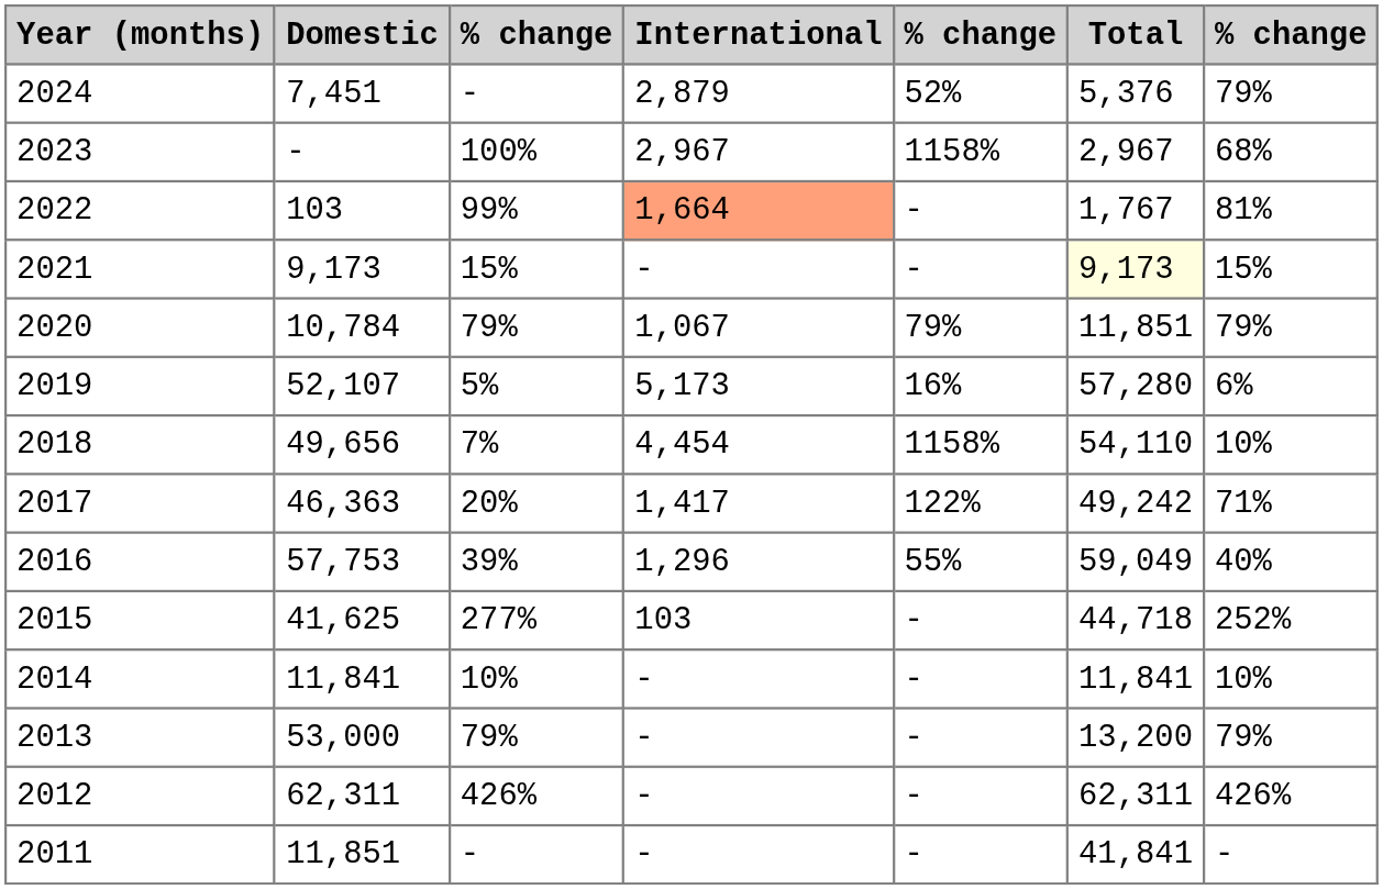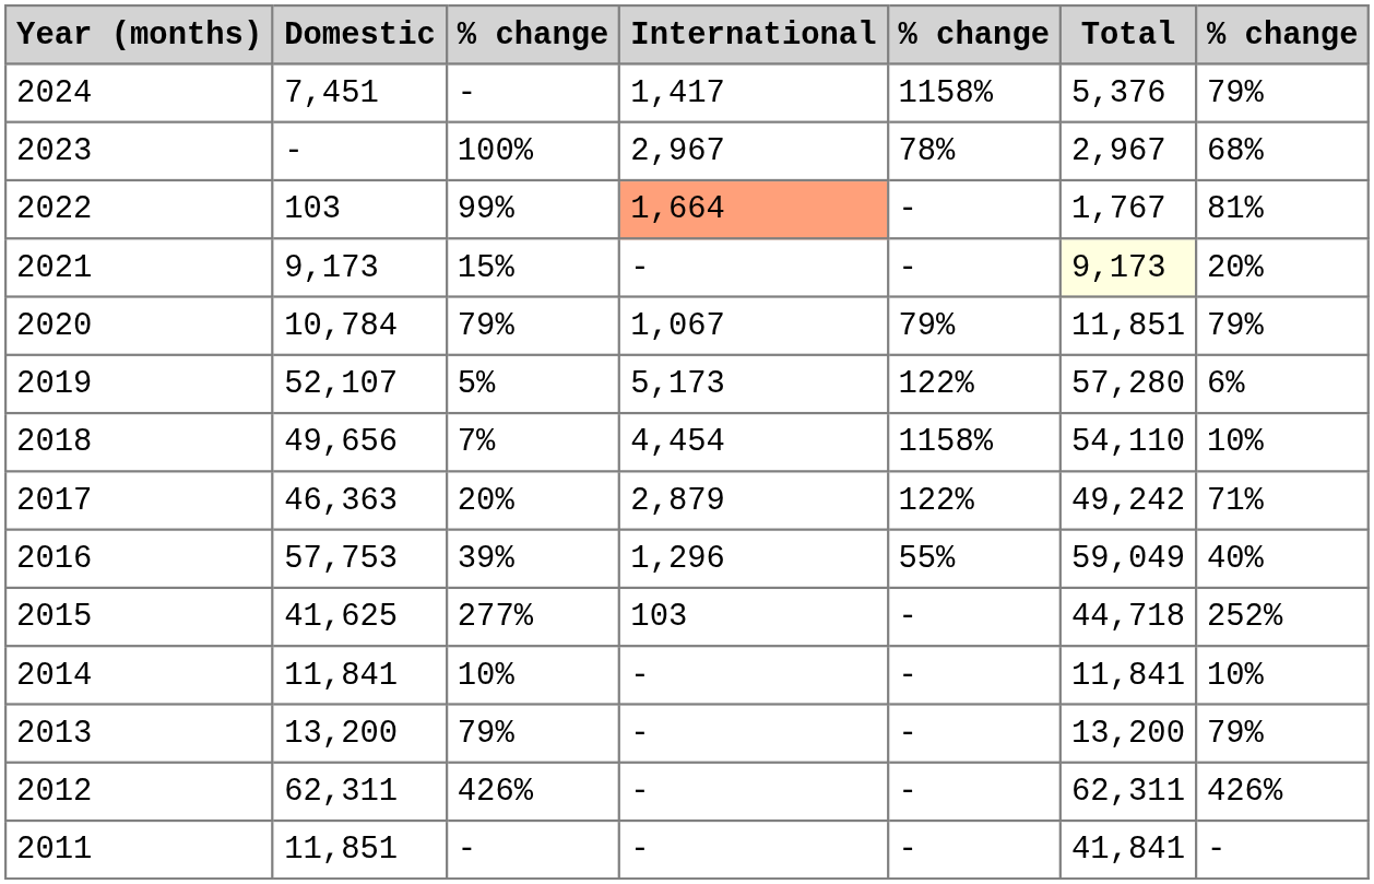 <table class="toccolours" border="1" cellpadding="4" style="border-collapse:collapse">
 <tr bgcolor=lightgrey>
 <th>Year (months)</th>
 <th>Domestic</th>
 <th>% change</th>
 <th>International</th>
 <th>% change</th>
 <th>Total</th>
 <th>% change</th>
 </tr>
 <tr>
 <td>2024</td>
 <td>7,451</td>
 <td>-</td>
-<td>2,879</td>
-<td> 52%</td>
+<td>1,417</td>
+<td> 1158%</td>
 <td>5,376</td>
 <td> 79%</td>
 </tr>
 <tr>
 <td>2023</td>
 <td>-</td>
 <td> 100%</td>
 <td>2,967</td>
-<td> 1158%</td>
+<td> 78%</td>
 <td>2,967</td>
 <td> 68%</td>
 </tr>
 <tr>
 <td>2022</td>
 <td>103</td>
 <td> 99%</td>
 <td style="background: lightsalmon;">1,664</td>
 <td>-</td>
 <td>1,767</td>
 <td> 81%</td>
 </tr>
 <tr>
 <td>2021</td>
 <td>9,173</td>
 <td> 15%</td>
 <td>-</td>
 <td>-</td>
 <td style="background: lightyellow;">9,173</td>
-<td> 15%</td>
+<td> 20%</td>
 </tr>
 <tr>
 <td>2020</td>
 <td>10,784</td>
 <td> 79%</td>
 <td>1,067</td>
 <td> 79%</td>
 <td>11,851</td>
 <td> 79%</td>
 </tr>
 <tr>
 <td>2019</td>
 <td>52,107</td>
 <td> 5%</td>
 <td>5,173</td>
-<td> 16%</td>
+<td> 122%</td>
 <td>57,280</td>
 <td> 6%</td>
 </tr>
 <tr>
 <td>2018</td>
 <td>49,656</td>
 <td> 7%</td>
 <td>4,454</td>
 <td> 1158%</td>
 <td>54,110</td>
 <td> 10%</td>
 </tr>
 <tr>
 <td>2017</td>
 <td>46,363</td>
 <td> 20%</td>
-<td>1,417</td>
+<td>2,879</td>
 <td> 122%</td>
 <td>49,242</td>
 <td> 71%</td>
 </tr>
 <tr>
 <td>2016</td>
 <td>57,753</td>
 <td> 39%</td>
 <td>1,296</td>
 <td> 55%</td>
 <td>59,049</td>
 <td> 40%</td>
 </tr>
 <tr>
 <td>2015</td>
 <td>41,625</td>
 <td> 277%</td>
 <td>103</td>
 <td>-</td>
 <td>44,718</td>
 <td> 252%</td>
 </tr>
 <tr>
 <td>2014</td>
 <td>11,841</td>
 <td> 10%</td>
 <td>-</td>
 <td>-</td>
 <td>11,841</td>
 <td> 10%</td>
 </tr>
 <tr>
 <td>2013</td>
-<td>53,000</td>
+<td>13,200</td>
 <td> 79%</td>
 <td>-</td>
 <td>-</td>
 <td>13,200</td>
 <td> 79%</td>
 </tr>
 <tr>
 <td>2012</td>
 <td>62,311</td>
 <td> 426%</td>
 <td>-</td>
 <td>-</td>
 <td>62,311</td>
 <td> 426%</td>
 </tr>
 <tr>
 <td>2011</td>
 <td>11,851</td>
 <td>-</td>
 <td>-</td>
 <td>-</td>
 <td>41,841</td>
 <td>-</td>
 </tr>
 <tr>
 </tr>
 </table>
